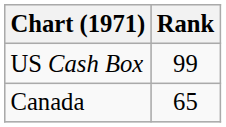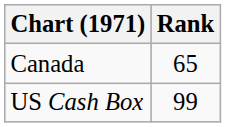 <table class="wikitable">
 <tr>
 <th>Chart (1971)</th>
 <th>Rank</th>
 </tr>
 <tr>
+<td>Canada</td>
+<td style="text-align:center;">65</td>
+</tr>
+<tr>
 <td>US <em>Cash Box</em></td>
 <td style="text-align:center;">99</td>
 </tr>
-<tr>
-<td>Canada</td>
-<td style="text-align:center;">65</td>
-</tr>
 </table>
